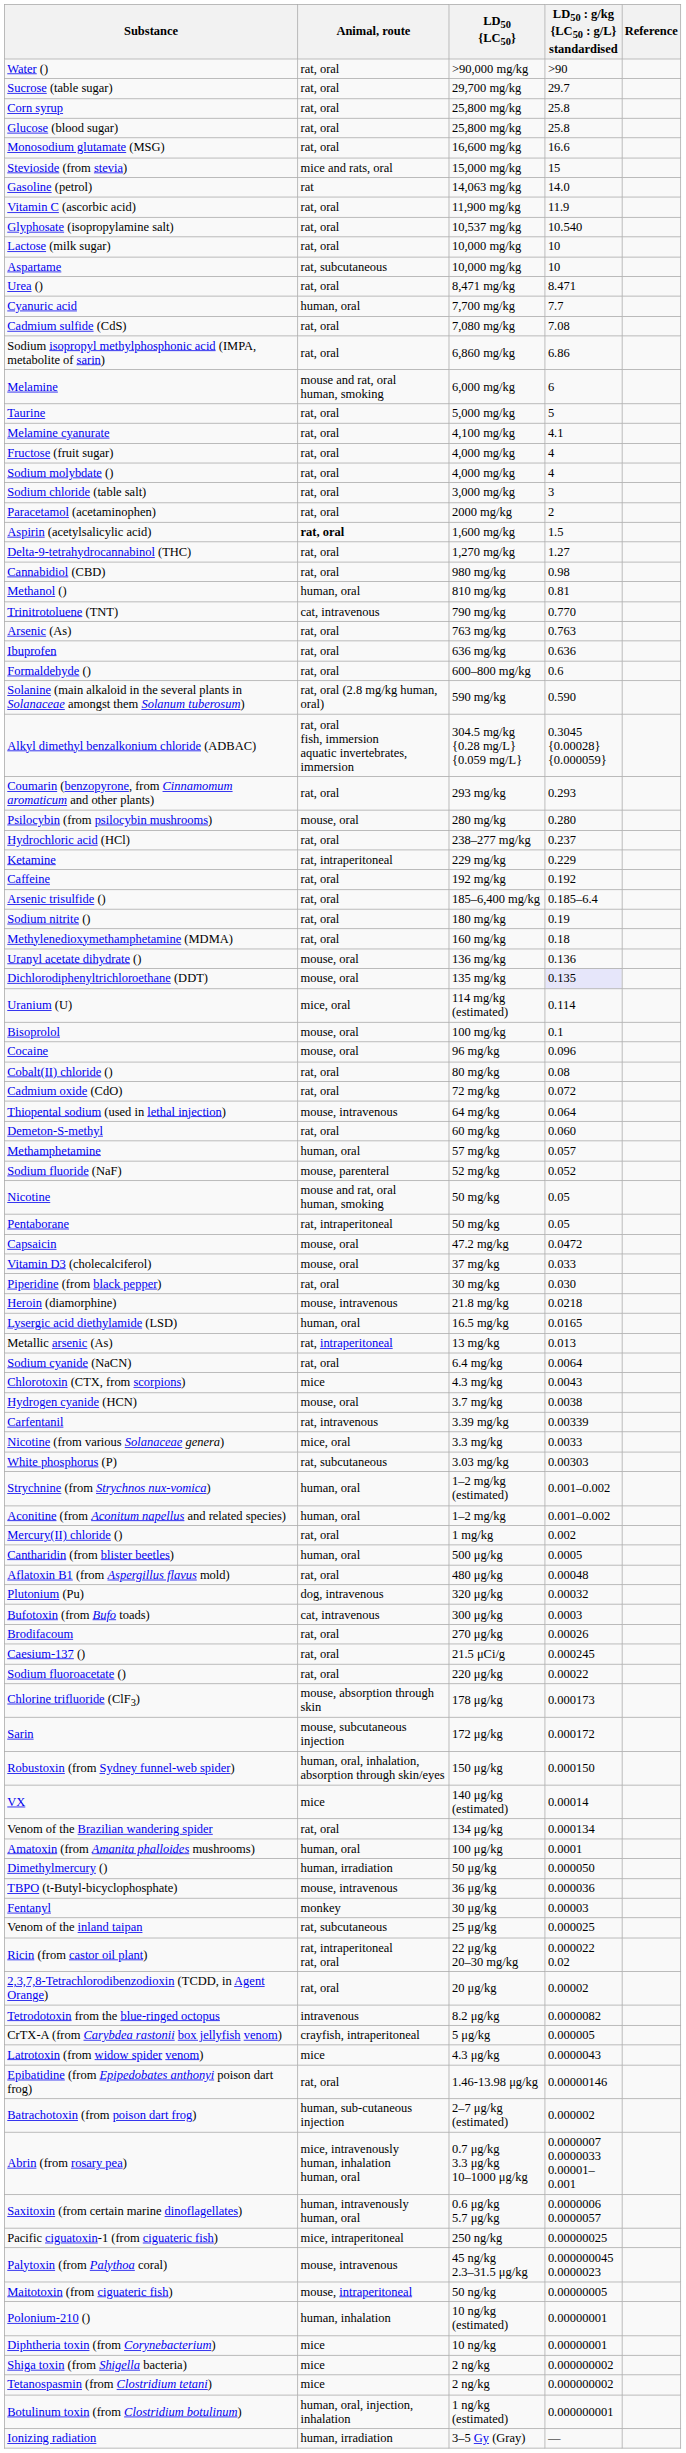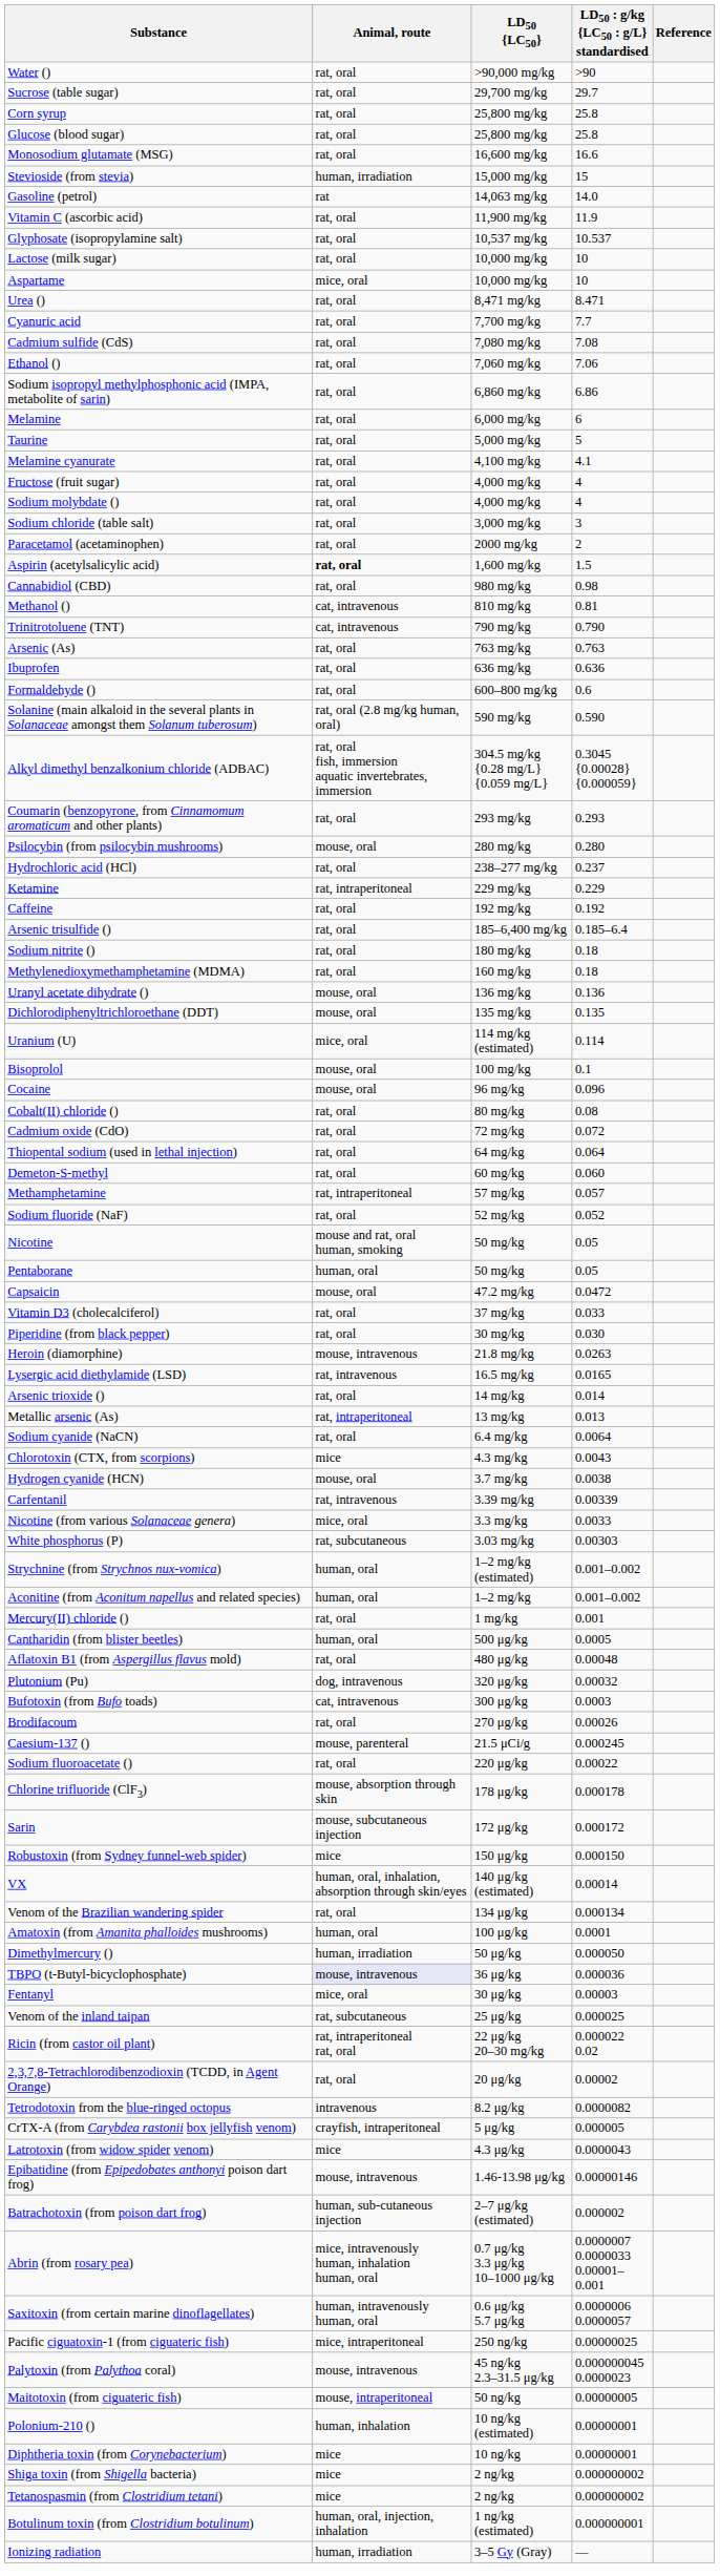 <table class="wikitable sortable">
 <tr wa>
 <th>Substance</th>
 <th>Animal, route</th>
 <th class=unsortable>LD<sub>50</sub> <br> {LC<sub>50</sub>} <br></th>
 <th data-sort-type="number">LD<sub>50</sub> : g/kg <br> {LC<sub>50</sub> : g/L} <br> standardised</th>
 <th class=unsortable>Reference</th>
 </tr>
 <tr>
 <td><a href='#'>Water</a> ()</td>
 <td>rat, oral</td>
 <td>>90,000 mg/kg</td>
 <td>>90</td>
 <td></td>
 </tr>
 <tr>
 <td><a href='#'>Sucrose</a> (table sugar)</td>
 <td>rat, oral</td>
 <td>29,700 mg/kg</td>
 <td>29.7</td>
 <td></td>
 </tr>
 <tr>
 <td><a href='#'>Corn syrup</a></td>
 <td>rat, oral</td>
 <td>25,800 mg/kg</td>
 <td>25.8</td>
 <td></td>
 </tr>
 <tr>
 <td><a href='#'>Glucose</a> (blood sugar)</td>
 <td>rat, oral</td>
 <td>25,800 mg/kg</td>
 <td>25.8</td>
 <td></td>
 </tr>
 <tr>
 <td><a href='#'>Monosodium glutamate</a> (MSG)</td>
 <td>rat, oral</td>
 <td>16,600 mg/kg</td>
 <td>16.6</td>
 <td></td>
 </tr>
 <tr>
 <td><a href='#'>Stevioside</a> (from <a href='#'>stevia</a>)</td>
-<td>mice and rats, oral</td>
+<td>human, irradiation</td>
 <td>15,000 mg/kg</td>
 <td>15</td>
 <td></td>
 </tr>
 <tr>
 <td><a href='#'>Gasoline</a> (petrol)</td>
 <td>rat</td>
 <td>14,063 mg/kg</td>
 <td>14.0</td>
 <td></td>
 </tr>
 <tr>
 <td><a href='#'>Vitamin C</a> (ascorbic acid)</td>
 <td>rat, oral</td>
 <td>11,900 mg/kg</td>
 <td>11.9</td>
 <td></td>
 </tr>
 <tr>
 <td><a href='#'>Glyphosate</a> (isopropylamine salt)</td>
 <td>rat, oral</td>
 <td>10,537 mg/kg</td>
-<td>10.540</td>
+<td>10.537</td>
 <td></td>
 </tr>
 <tr>
 <td><a href='#'>Lactose</a> (milk sugar)</td>
 <td>rat, oral</td>
 <td>10,000 mg/kg</td>
 <td>10</td>
 <td></td>
 </tr>
 <tr>
 <td><a href='#'>Aspartame</a></td>
-<td>rat, subcutaneous</td>
+<td>mice, oral</td>
 <td>10,000 mg/kg</td>
 <td>10</td>
 <td></td>
 </tr>
 <tr>
 <td><a href='#'>Urea</a> ()</td>
 <td>rat, oral</td>
 <td>8,471 mg/kg</td>
 <td>8.471</td>
 <td></td>
 </tr>
 <tr>
 <td><a href='#'>Cyanuric acid</a></td>
-<td>human, oral</td>
+<td>rat, oral</td>
 <td>7,700 mg/kg</td>
 <td>7.7</td>
 <td></td>
 </tr>
 <tr>
 <td><a href='#'>Cadmium sulfide</a> (CdS)</td>
 <td>rat, oral</td>
 <td>7,080 mg/kg</td>
 <td>7.08</td>
 <td></td>
 </tr>
 <tr>
+<td><a href='#'>Ethanol</a> ()</td>
+<td>rat, oral</td>
+<td>7,060 mg/kg</td>
+<td>7.06</td>
+<td></td>
+</tr>
+<tr>
 <td>Sodium <a href='#'>isopropyl methylphosphonic acid</a> (IMPA, metabolite of <a href='#'>sarin</a>)</td>
 <td>rat, oral</td>
 <td>6,860 mg/kg</td>
 <td>6.86</td>
 <td></td>
 </tr>
 <tr>
 <td><a href='#'>Melamine</a></td>
-<td>mouse and rat, oral<br>human, smoking</td>
+<td>rat, oral</td>
 <td>6,000 mg/kg</td>
 <td>6</td>
 <td></td>
 </tr>
 <tr>
 <td><a href='#'>Taurine</a></td>
 <td>rat, oral</td>
 <td>5,000 mg/kg</td>
 <td>5</td>
 <td></td>
 </tr>
 <tr>
 <td><a href='#'>Melamine cyanurate</a></td>
 <td>rat, oral</td>
 <td>4,100 mg/kg</td>
 <td>4.1</td>
 <td></td>
 </tr>
 <tr>
 <td><a href='#'>Fructose</a> (fruit sugar)</td>
 <td>rat, oral</td>
 <td>4,000 mg/kg</td>
 <td>4</td>
 <td></td>
 </tr>
 <tr>
 <td><a href='#'>Sodium molybdate</a> ()</td>
 <td>rat, oral</td>
 <td>4,000 mg/kg</td>
 <td>4</td>
 <td></td>
 </tr>
 <tr>
 <td><a href='#'>Sodium chloride</a> (table salt)</td>
 <td>rat, oral</td>
 <td>3,000 mg/kg</td>
 <td>3</td>
 <td></td>
 </tr>
 <tr>
 <td><a href='#'>Paracetamol</a> (acetaminophen)</td>
 <td>rat, oral</td>
 <td>2000 mg/kg</td>
 <td>2</td>
 <td></td>
 </tr>
 <tr>
 <td><a href='#'>Aspirin</a> (acetylsalicylic acid)</td>
 <td><strong>rat, oral</strong></td>
 <td>1,600 mg/kg</td>
 <td>1.5</td>
 <td></td>
 </tr>
 <tr>
-<td><a href='#'>Delta-9-tetrahydrocannabinol</a> (THC)</td>
-<td>rat, oral</td>
-<td>1,270 mg/kg</td>
-<td>1.27</td>
-<td></td>
-</tr>
-<tr>
 <td><a href='#'>Cannabidiol</a> (CBD)</td>
 <td>rat, oral</td>
 <td>980 mg/kg</td>
 <td>0.98</td>
 <td></td>
 </tr>
 <tr>
 <td><a href='#'>Methanol</a> ()</td>
-<td>human, oral</td>
+<td>cat, intravenous</td>
 <td>810 mg/kg</td>
 <td>0.81</td>
 <td></td>
 </tr>
 <tr>
 <td><a href='#'>Trinitrotoluene</a> (TNT)</td>
 <td>cat, intravenous</td>
 <td>790 mg/kg</td>
-<td>0.770</td>
+<td>0.790</td>
 <td></td>
 </tr>
 <tr>
 <td><a href='#'>Arsenic</a> (As)</td>
 <td>rat, oral</td>
 <td>763 mg/kg</td>
 <td>0.763</td>
 <td></td>
 </tr>
 <tr>
 <td><a href='#'>Ibuprofen</a></td>
 <td>rat, oral</td>
 <td>636 mg/kg</td>
 <td>0.636</td>
 <td></td>
 </tr>
 <tr>
 <td><a href='#'>Formaldehyde</a> ()</td>
 <td>rat, oral</td>
 <td>600–800 mg/kg</td>
 <td>0.6</td>
 <td></td>
 </tr>
 <tr>
 <td><a href='#'>Solanine</a> (main alkaloid in the several plants in <em><a href='#'>Solanaceae</a></em> amongst them <em><a href='#'>Solanum tuberosum</a></em>)</td>
 <td>rat, oral (2.8 mg/kg human, oral)</td>
 <td>590 mg/kg</td>
 <td>0.590</td>
 <td></td>
 </tr>
 <tr>
 <td><a href='#'>Alkyl dimethyl benzalkonium chloride</a> (ADBAC)</td>
 <td>rat, oral <br> fish, immersion <br> aquatic invertebrates, immersion</td>
 <td>304.5 mg/kg <br> {0.28 mg/L} <br> {0.059 mg/L}</td>
 <td>0.3045 <br> {0.00028} <br> {0.000059}</td>
 <td></td>
 </tr>
 <tr>
 <td><a href='#'>Coumarin</a> (<a href='#'>benzopyrone</a>, from <em><a href='#'>Cinnamomum aromaticum</a></em> and other plants)</td>
 <td>rat, oral</td>
 <td>293 mg/kg</td>
 <td>0.293</td>
 <td></td>
 </tr>
 <tr>
 <td><a href='#'>Psilocybin</a> (from <a href='#'>psilocybin mushrooms</a>)</td>
 <td>mouse, oral</td>
 <td>280 mg/kg</td>
 <td>0.280</td>
 <td></td>
 </tr>
 <tr>
 <td><a href='#'>Hydrochloric acid</a> (HCl)</td>
 <td>rat, oral</td>
 <td>238–277 mg/kg</td>
 <td>0.237</td>
 <td></td>
 </tr>
 <tr>
 <td><a href='#'>Ketamine</a></td>
 <td>rat, intraperitoneal</td>
 <td>229 mg/kg</td>
 <td>0.229</td>
 <td></td>
 </tr>
 <tr>
 <td><a href='#'>Caffeine</a></td>
 <td>rat, oral</td>
 <td>192 mg/kg</td>
 <td>0.192</td>
 <td></td>
 </tr>
 <tr>
 <td><a href='#'>Arsenic trisulfide</a> ()</td>
 <td>rat, oral</td>
 <td>185–6,400 mg/kg</td>
 <td>0.185–6.4</td>
 <td></td>
 </tr>
 <tr>
 <td><a href='#'>Sodium nitrite</a> ()</td>
 <td>rat, oral</td>
 <td>180 mg/kg</td>
-<td>0.19</td>
+<td>0.18</td>
 <td></td>
 </tr>
 <tr>
 <td><a href='#'>Methylenedioxymethamphetamine</a> (MDMA)</td>
 <td>rat, oral</td>
 <td>160 mg/kg</td>
 <td>0.18</td>
 <td></td>
 </tr>
 <tr>
 <td><a href='#'>Uranyl acetate dihydrate</a> ()</td>
 <td>mouse, oral</td>
 <td>136 mg/kg</td>
 <td>0.136</td>
 <td></td>
 </tr>
 <tr>
 <td><a href='#'>Dichlorodiphenyltrichloroethane</a> (DDT)</td>
 <td>mouse, oral</td>
 <td>135 mg/kg</td>
-<td style="background: lavender;">0.135</td>
+<td>0.135</td>
 <td></td>
 </tr>
 <tr>
 <td><a href='#'>Uranium</a> (U)</td>
 <td>mice, oral</td>
 <td>114 mg/kg (estimated)</td>
 <td>0.114</td>
 <td></td>
 </tr>
 <tr>
 <td><a href='#'>Bisoprolol</a></td>
 <td>mouse, oral</td>
 <td>100 mg/kg</td>
 <td>0.1</td>
 <td></td>
 </tr>
 <tr>
 <td><a href='#'>Cocaine</a></td>
 <td>mouse, oral</td>
 <td>96 mg/kg</td>
 <td>0.096</td>
 <td></td>
 </tr>
 <tr>
 <td><a href='#'>Cobalt(II) chloride</a> ()</td>
 <td>rat, oral</td>
 <td>80 mg/kg</td>
 <td>0.08</td>
 <td></td>
 </tr>
 <tr>
 <td><a href='#'>Cadmium oxide</a> (CdO)</td>
 <td>rat, oral</td>
 <td>72 mg/kg</td>
 <td>0.072</td>
 <td></td>
 </tr>
 <tr>
 <td><a href='#'>Thiopental sodium</a> (used in <a href='#'>lethal injection</a>)</td>
-<td>mouse, intravenous</td>
+<td>rat, oral</td>
 <td>64 mg/kg</td>
 <td>0.064</td>
 <td></td>
 </tr>
 <tr>
 <td><a href='#'>Demeton-S-methyl</a></td>
 <td>rat, oral</td>
 <td>60 mg/kg</td>
 <td>0.060</td>
 <td></td>
 </tr>
 <tr>
 <td><a href='#'>Methamphetamine</a></td>
-<td>human, oral</td>
+<td>rat, intraperitoneal</td>
 <td>57 mg/kg</td>
 <td>0.057</td>
 <td></td>
 </tr>
 <tr>
 <td><a href='#'>Sodium fluoride</a> (NaF)</td>
-<td>mouse, parenteral</td>
+<td>rat, oral</td>
 <td>52 mg/kg</td>
 <td>0.052</td>
 <td></td>
 </tr>
 <tr>
 <td><a href='#'>Nicotine</a></td>
 <td>mouse and rat, oral<br>human, smoking</td>
 <td>50 mg/kg</td>
 <td>0.05</td>
 <td></td>
 </tr>
 <tr>
 <td><a href='#'>Pentaborane</a></td>
-<td>rat, intraperitoneal</td>
+<td>human, oral</td>
 <td>50 mg/kg</td>
 <td>0.05</td>
 <td></td>
 </tr>
 <tr>
 <td><a href='#'>Capsaicin</a></td>
 <td>mouse, oral</td>
 <td>47.2 mg/kg</td>
 <td>0.0472</td>
 <td></td>
 </tr>
 <tr>
 <td><a href='#'>Vitamin D3</a> (cholecalciferol)</td>
-<td>mouse, oral</td>
+<td>rat, oral</td>
 <td>37 mg/kg</td>
 <td>0.033</td>
 <td></td>
 </tr>
 <tr>
 <td><a href='#'>Piperidine</a> (from <a href='#'>black pepper</a>)</td>
 <td>rat, oral</td>
 <td>30 mg/kg</td>
 <td>0.030</td>
 <td></td>
 </tr>
 <tr>
 <td><a href='#'>Heroin</a> (diamorphine)</td>
 <td>mouse, intravenous</td>
 <td>21.8 mg/kg</td>
-<td>0.0218</td>
+<td>0.0263</td>
 <td></td>
 </tr>
 <tr>
 <td><a href='#'>Lysergic acid diethylamide</a> (LSD)</td>
-<td>human, oral</td>
+<td>rat, intravenous</td>
 <td>16.5 mg/kg</td>
 <td>0.0165</td>
+<td></td>
+</tr>
+<tr>
+<td><a href='#'>Arsenic trioxide</a> ()</td>
+<td>rat, oral</td>
+<td>14 mg/kg</td>
+<td>0.014</td>
 <td></td>
 </tr>
 <tr>
 <td>Metallic <a href='#'>arsenic</a> (As)</td>
 <td>rat, <a href='#'>intraperitoneal</a></td>
 <td>13 mg/kg</td>
 <td>0.013</td>
 <td></td>
 </tr>
 <tr>
 <td><a href='#'>Sodium cyanide</a> (NaCN)</td>
 <td>rat, oral</td>
 <td>6.4 mg/kg</td>
 <td>0.0064</td>
 <td></td>
 </tr>
 <tr>
 <td><a href='#'>Chlorotoxin</a> (CTX, from <a href='#'>scorpions</a>)</td>
 <td>mice</td>
 <td>4.3 mg/kg</td>
 <td>0.0043</td>
 <td></td>
 </tr>
 <tr>
 <td><a href='#'>Hydrogen cyanide</a> (HCN)</td>
 <td>mouse, oral</td>
 <td>3.7 mg/kg</td>
 <td>0.0038</td>
 <td></td>
 </tr>
 <tr>
 <td><a href='#'>Carfentanil</a></td>
 <td>rat, intravenous</td>
 <td>3.39 mg/kg</td>
 <td>0.00339</td>
 <td></td>
 </tr>
 <tr>
 <td><a href='#'>Nicotine</a> (from various <em><a href='#'>Solanaceae</a> genera</em>)</td>
 <td>mice, oral</td>
 <td>3.3 mg/kg</td>
 <td>0.0033</td>
 <td></td>
 </tr>
 <tr>
 <td><a href='#'>White phosphorus</a> (P)</td>
 <td>rat, subcutaneous</td>
 <td>3.03 mg/kg</td>
 <td>0.00303</td>
 <td></td>
 </tr>
 <tr>
 <td><a href='#'>Strychnine</a> (from <em><a href='#'>Strychnos nux-vomica</a></em>)</td>
 <td>human, oral</td>
 <td>1–2 mg/kg (estimated)</td>
 <td>0.001–0.002</td>
 <td></td>
 </tr>
 <tr>
 <td><a href='#'>Aconitine</a> (from <em><a href='#'>Aconitum napellus</a></em> and related species)</td>
 <td>human, oral</td>
 <td>1–2 mg/kg</td>
 <td>0.001–0.002</td>
 <td></td>
 </tr>
 <tr>
 <td><a href='#'>Mercury(II) chloride</a> ()</td>
 <td>rat, oral</td>
 <td>1 mg/kg</td>
-<td>0.002</td>
+<td>0.001</td>
 <td></td>
 </tr>
 <tr>
 <td><a href='#'>Cantharidin</a> (from <a href='#'>blister beetles</a>)</td>
 <td>human, oral</td>
 <td>500 μg/kg</td>
 <td>0.0005</td>
 <td></td>
 </tr>
 <tr>
 <td><a href='#'>Aflatoxin B1</a> (from <em><a href='#'>Aspergillus flavus</a></em> mold)</td>
 <td>rat, oral</td>
 <td>480 μg/kg</td>
 <td>0.00048</td>
 <td></td>
 </tr>
 <tr>
 <td><a href='#'>Plutonium</a> (Pu)</td>
 <td>dog, intravenous</td>
 <td>320 μg/kg</td>
 <td>0.00032</td>
 <td></td>
 </tr>
 <tr>
 <td><a href='#'>Bufotoxin</a> (from <em><a href='#'>Bufo</a></em> toads)</td>
 <td>cat, intravenous</td>
 <td>300 μg/kg</td>
 <td>0.0003</td>
 <td></td>
 </tr>
 <tr>
 <td><a href='#'>Brodifacoum</a></td>
 <td>rat, oral</td>
 <td>270 μg/kg</td>
 <td>0.00026</td>
 <td></td>
 </tr>
 <tr>
 <td><a href='#'>Caesium-137</a> ()</td>
-<td>rat, oral</td>
+<td>mouse, parenteral</td>
 <td>21.5 μCi/g</td>
 <td>0.000245</td>
 <td></td>
 </tr>
 <tr>
 <td><a href='#'>Sodium fluoroacetate</a> ()</td>
 <td>rat, oral</td>
 <td>220 μg/kg</td>
 <td>0.00022</td>
 <td></td>
 </tr>
 <tr>
 <td><a href='#'>Chlorine trifluoride</a> (ClF<sub>3</sub>)</td>
 <td>mouse, absorption through skin</td>
 <td>178 μg/kg</td>
-<td>0.000173</td>
+<td>0.000178</td>
 <td></td>
 </tr>
 <tr>
 <td><a href='#'>Sarin</a></td>
 <td>mouse, subcutaneous injection</td>
 <td>172 μg/kg</td>
 <td>0.000172</td>
 <td></td>
 </tr>
 <tr>
 <td><a href='#'>Robustoxin</a> (from <a href='#'>Sydney funnel-web spider</a>)</td>
-<td>human, oral, inhalation, absorption through skin/eyes</td>
+<td>mice</td>
 <td>150 μg/kg</td>
 <td>0.000150</td>
 <td></td>
 </tr>
 <tr>
 <td><a href='#'>VX</a></td>
-<td>mice</td>
+<td>human, oral, inhalation, absorption through skin/eyes</td>
 <td>140 μg/kg (estimated)</td>
 <td>0.00014</td>
 <td></td>
 </tr>
 <tr>
 <td>Venom of the <a href='#'>Brazilian wandering spider</a></td>
 <td>rat, oral</td>
 <td>134 μg/kg</td>
 <td>0.000134</td>
 <td></td>
 </tr>
 <tr>
 <td><a href='#'>Amatoxin</a> (from <em><a href='#'>Amanita phalloides</a></em> mushrooms)</td>
 <td>human, oral</td>
 <td>100 μg/kg</td>
 <td>0.0001</td>
 <td></td>
 </tr>
 <tr>
 <td><a href='#'>Dimethylmercury</a> ()</td>
 <td>human, irradiation</td>
 <td>50 μg/kg</td>
 <td>0.000050</td>
 <td></td>
 </tr>
 <tr>
 <td><a href='#'>TBPO</a> (t-Butyl-bicyclophosphate)</td>
-<td>mouse, intravenous</td>
+<td style="background: lavender;">mouse, intravenous</td>
 <td>36 μg/kg</td>
 <td>0.000036</td>
 <td></td>
 </tr>
 <tr>
 <td><a href='#'>Fentanyl</a></td>
-<td>monkey</td>
+<td>mice, oral</td>
 <td>30 μg/kg</td>
 <td>0.00003</td>
 <td></td>
 </tr>
 <tr>
 <td>Venom of the <a href='#'>inland taipan</a></td>
 <td>rat, subcutaneous</td>
 <td>25 μg/kg</td>
 <td>0.000025</td>
 <td></td>
 </tr>
 <tr>
 <td><a href='#'>Ricin</a> (from <a href='#'>castor oil plant</a>)</td>
 <td>rat, intraperitoneal <br> rat, oral</td>
 <td>22 μg/kg <br> 20–30 mg/kg</td>
 <td>0.000022 <br> 0.02</td>
 <td></td>
 </tr>
 <tr>
 <td><a href='#'>2,3,7,8-Tetrachlorodibenzodioxin</a> (TCDD, in <a href='#'>Agent Orange</a>)</td>
 <td>rat, oral</td>
 <td>20 μg/kg</td>
 <td>0.00002</td>
 <td></td>
 </tr>
 <tr>
 <td><a href='#'>Tetrodotoxin</a> from the <a href='#'>blue-ringed octopus</a></td>
 <td>intravenous</td>
 <td>8.2 μg/kg</td>
 <td>0.0000082</td>
 <td></td>
 </tr>
 <tr>
 <td>CrTX-A (from <em><a href='#'>Carybdea rastonii</a></em> <a href='#'>box jellyfish</a> <a href='#'>venom</a>)</td>
 <td>crayfish, intraperitoneal</td>
 <td>5 μg/kg</td>
 <td>0.000005</td>
 <td></td>
 </tr>
 <tr>
 <td><a href='#'>Latrotoxin</a> (from <a href='#'>widow spider</a> <a href='#'>venom</a>)</td>
 <td>mice</td>
 <td>4.3 μg/kg</td>
 <td>0.0000043</td>
 <td></td>
 </tr>
 <tr>
 <td><a href='#'>Epibatidine</a> (from <em><a href='#'>Epipedobates anthonyi</a></em> poison dart frog)</td>
-<td>rat, oral</td>
+<td>mouse, intravenous</td>
 <td>1.46-13.98 μg/kg</td>
 <td>0.00000146</td>
 <td></td>
 </tr>
 <tr>
 <td><a href='#'>Batrachotoxin</a> (from <a href='#'>poison dart frog</a>)</td>
 <td>human, sub-cutaneous injection</td>
 <td>2–7 μg/kg (estimated)</td>
 <td>0.000002</td>
 <td></td>
 </tr>
 <tr>
 <td><a href='#'>Abrin</a> (from <a href='#'>rosary pea</a>)</td>
 <td>mice, intravenously<br>human, inhalation<br>human, oral</td>
 <td>0.7 μg/kg<br>3.3 μg/kg<br>10–1000 μg/kg</td>
 <td>0.0000007<br>0.0000033<br>0.00001–0.001</td>
 <td></td>
 </tr>
 <tr>
 <td><a href='#'>Saxitoxin</a> (from certain marine <a href='#'>dinoflagellates</a>)</td>
 <td>human, intravenously<br>human, oral</td>
 <td>0.6 μg/kg<br>5.7 μg/kg</td>
 <td>0.0000006<br>0.0000057</td>
 <td></td>
 </tr>
 <tr>
 <td>Pacific <a href='#'>ciguatoxin</a>-1 (from <a href='#'>ciguateric fish</a>)</td>
 <td>mice, intraperitoneal</td>
 <td>250 ng/kg</td>
 <td>0.00000025</td>
 <td></td>
 </tr>
 <tr>
 <td><a href='#'>Palytoxin</a> (from <em><a href='#'>Palythoa</a></em> coral)</td>
 <td>mouse, intravenous<br></td>
 <td>45 ng/kg<br>2.3–31.5 μg/kg</td>
 <td>0.000000045<br>0.0000023</td>
 <td></td>
 </tr>
 <tr>
 <td><a href='#'>Maitotoxin</a> (from <a href='#'>ciguateric fish</a>)</td>
 <td>mouse, <a href='#'>intraperitoneal</a></td>
 <td>50 ng/kg</td>
 <td>0.00000005</td>
 <td></td>
 </tr>
 <tr>
 <td><a href='#'>Polonium-210</a> ()</td>
 <td>human, inhalation</td>
 <td>10 ng/kg (estimated)</td>
 <td>0.00000001</td>
 <td></td>
 </tr>
 <tr>
 <td><a href='#'>Diphtheria toxin</a> (from <em><a href='#'>Corynebacterium</a></em>)</td>
 <td>mice</td>
 <td>10 ng/kg</td>
 <td>0.00000001</td>
 <td></td>
 </tr>
 <tr>
 <td><a href='#'>Shiga toxin</a> (from <em><a href='#'>Shigella</a></em> bacteria)</td>
 <td>mice</td>
 <td>2 ng/kg</td>
 <td>0.000000002</td>
 <td></td>
 </tr>
 <tr>
 <td><a href='#'>Tetanospasmin</a> (from <em><a href='#'>Clostridium tetani</a></em>)</td>
 <td>mice</td>
 <td>2 ng/kg</td>
 <td>0.000000002</td>
 <td></td>
 </tr>
 <tr>
 <td><a href='#'>Botulinum toxin</a> (from <em><a href='#'>Clostridium botulinum</a></em>)</td>
 <td>human, oral, injection, inhalation</td>
 <td>1 ng/kg (estimated)</td>
 <td>0.000000001</td>
 <td></td>
 </tr>
 <tr>
 <td><a href='#'>Ionizing radiation</a></td>
 <td>human, irradiation</td>
 <td>3–5 <a href='#'>Gy</a> (Gray)</td>
 <td>—</td>
 <td></td>
 </tr>
 </table>
